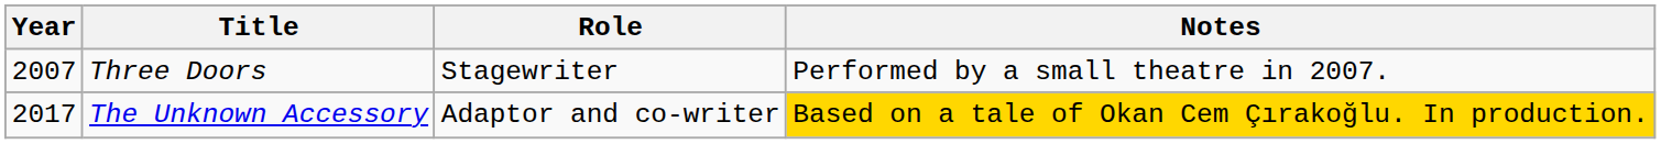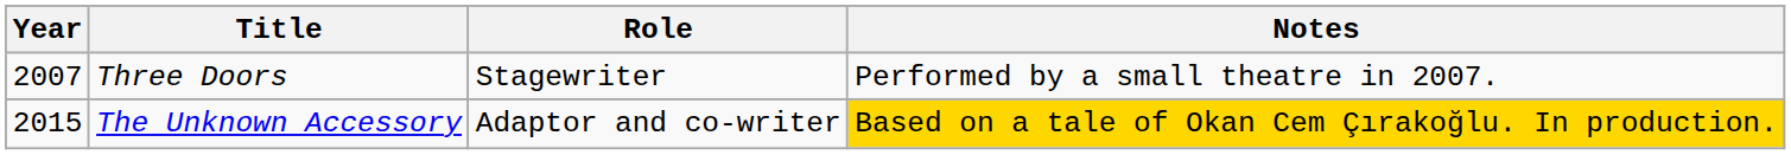 <table class="wikitable sortable">
 <tr>
 <th>Year</th>
 <th>Title</th>
 <th>Role</th>
 <th>Notes</th>
 </tr>
 <tr>
 <td>2007</td>
 <td><em>Three Doors</em></td>
 <td>Stagewriter</td>
 <td>Performed by a small theatre in 2007.</td>
 </tr>
 <tr>
-<td>2017</td>
+<td>2015</td>
 <td><em><a href='#'>The Unknown Accessory</a></em></td>
 <td>Adaptor and co-writer</td>
 <td style="background: gold;">Based on a tale of Okan Cem Çırakoğlu. In production.</td>
 </tr>
 </table>
